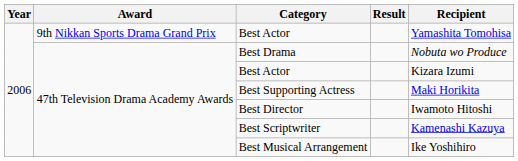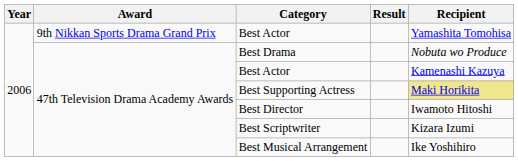 <table class="wikitable">
 <tr>
 <th>Year</th>
 <th>Award</th>
 <th>Category</th>
 <th>Result</th>
 <th>Recipient</th>
 </tr>
 <tr>
 <td rowspan=7>2006</td>
 <td>9th <a href='#'>Nikkan Sports Drama Grand Prix</a></td>
 <td>Best Actor</td>
 <td></td>
 <td><a href='#'>Yamashita Tomohisa</a></td>
 </tr>
 <tr>
 <td rowspan=6>47th Television Drama Academy Awards</td>
 <td>Best Drama</td>
 <td></td>
 <td><em>Nobuta wo Produce</em></td>
 </tr>
 <tr>
 <td>Best Actor</td>
 <td></td>
-<td>Kizara Izumi</td>
+<td><a href='#'>Kamenashi Kazuya</a></td>
 </tr>
 <tr>
 <td>Best Supporting Actress</td>
 <td></td>
-<td><a href='#'>Maki Horikita</a></td>
+<td style="background: khaki;"><a href='#'>Maki Horikita</a></td>
 </tr>
 <tr>
 <td>Best Director</td>
 <td></td>
 <td>Iwamoto Hitoshi</td>
 </tr>
 <tr>
 <td>Best Scriptwriter</td>
 <td></td>
-<td><a href='#'>Kamenashi Kazuya</a></td>
+<td>Kizara Izumi</td>
 </tr>
 <tr>
 <td>Best Musical Arrangement</td>
 <td></td>
 <td>Ike Yoshihiro</td>
 </tr>
 </table>
